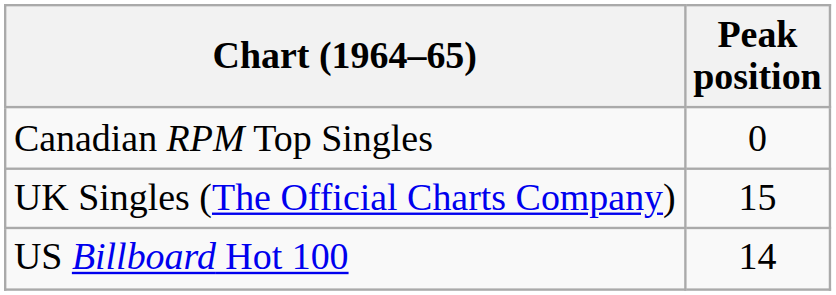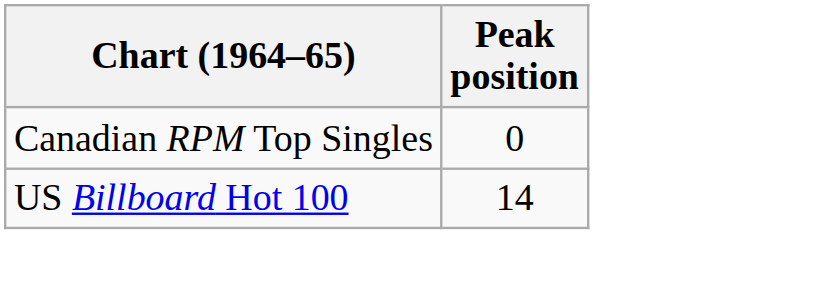 <table class="wikitable sortable">
 <tr>
 <th>Chart (1964–65)</th>
 <th>Peak<br>position</th>
 </tr>
 <tr>
 <td>Canadian <em>RPM</em> Top Singles</td>
 <td align="center">0</td>
 </tr>
 <tr>
-<td>UK Singles (<a href='#'>The Official Charts Company</a>)</td>
-<td align="center">15</td>
-</tr>
-<tr>
 <td>US <a href='#'><em>Billboard</em> Hot 100</a></td>
 <td align="center">14</td>
 </tr>
 </table>
